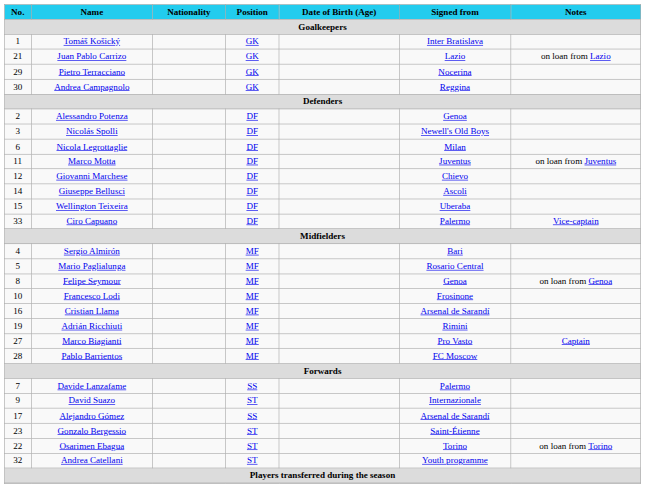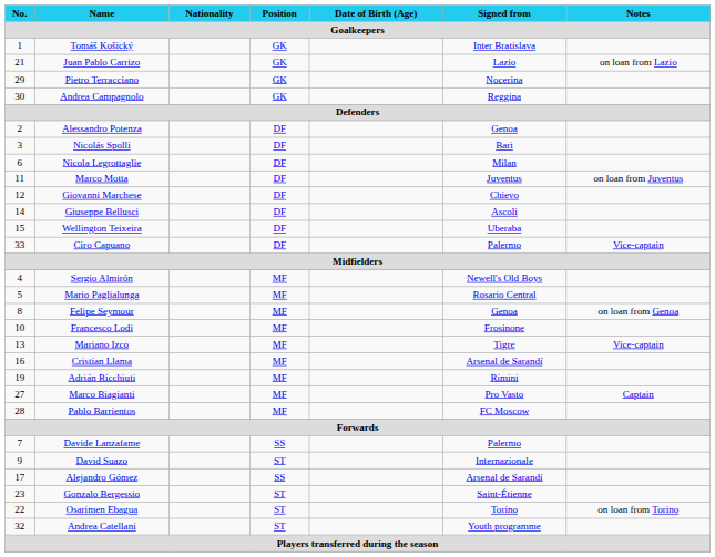 <table class="wikitable" style="text-align: center; font-size:90%" width=80%>
 <tr>
 <th style="background: #22CCEE; color:black" align=right>No.</th>
 <th style="background: #22CCEE; color:black" align=right>Name</th>
 <th style="background: #22CCEE; color:black" align=right>Nationality</th>
 <th style="background: #22CCEE; color:black" align=right>Position</th>
 <th style="background: #22CCEE; color:black" align=right>Date of Birth (Age)</th>
 <th style="background: #22CCEE; color:black" align=right>Signed from</th>
 <th style="background: #22CCEE; color:black" align=right>Notes</th>
 </tr>
 <tr>
 <th colspan=7 style="background: #DCDCDC" align=right>Goalkeepers</th>
 </tr>
 <tr>
 <td>1</td>
 <td><a href='#'>Tomáš Košický</a></td>
 <td></td>
 <td><a href='#'>GK</a></td>
 <td></td>
 <td> <a href='#'>Inter Bratislava</a></td>
 <td></td>
 </tr>
 <tr>
 <td>21</td>
 <td><a href='#'>Juan Pablo Carrizo</a></td>
 <td></td>
 <td><a href='#'>GK</a></td>
 <td></td>
 <td><a href='#'>Lazio</a></td>
 <td>on loan from <a href='#'>Lazio</a></td>
 </tr>
 <tr>
 <td>29</td>
 <td><a href='#'>Pietro Terracciano</a></td>
 <td></td>
 <td><a href='#'>GK</a></td>
 <td></td>
 <td><a href='#'>Nocerina</a></td>
 <td></td>
 </tr>
 <tr>
 <td>30</td>
 <td><a href='#'>Andrea Campagnolo</a></td>
 <td></td>
 <td><a href='#'>GK</a></td>
 <td></td>
 <td><a href='#'>Reggina</a></td>
 <td></td>
 </tr>
 <tr>
 <th colspan=7 style="background: #DCDCDC" align=right>Defenders</th>
 </tr>
 <tr>
 <td>2</td>
 <td><a href='#'>Alessandro Potenza</a></td>
 <td></td>
 <td><a href='#'>DF</a></td>
 <td></td>
 <td><a href='#'>Genoa</a></td>
 <td></td>
 </tr>
 <tr>
 <td>3</td>
 <td><a href='#'>Nicolás Spolli</a></td>
 <td></td>
 <td><a href='#'>DF</a></td>
 <td></td>
-<td> <a href='#'>Newell's Old Boys</a></td>
+<td><a href='#'>Bari</a></td>
 <td></td>
 </tr>
 <tr>
 <td>6</td>
 <td><a href='#'>Nicola Legrottaglie</a></td>
 <td></td>
 <td><a href='#'>DF</a></td>
 <td></td>
 <td><a href='#'>Milan</a></td>
 <td></td>
 </tr>
 <tr>
 <td>11</td>
 <td><a href='#'>Marco Motta</a></td>
 <td></td>
 <td><a href='#'>DF</a></td>
 <td></td>
 <td><a href='#'>Juventus</a></td>
 <td>on loan from <a href='#'>Juventus</a></td>
 </tr>
 <tr>
 <td>12</td>
 <td><a href='#'>Giovanni Marchese</a></td>
 <td></td>
 <td><a href='#'>DF</a></td>
 <td></td>
 <td><a href='#'>Chievo</a></td>
 <td></td>
 </tr>
 <tr>
 <td>14</td>
 <td><a href='#'>Giuseppe Bellusci</a></td>
 <td></td>
 <td><a href='#'>DF</a></td>
 <td></td>
 <td><a href='#'>Ascoli</a></td>
 <td></td>
 </tr>
 <tr>
 <td>15</td>
 <td><a href='#'>Wellington Teixeira</a></td>
 <td></td>
 <td><a href='#'>DF</a></td>
 <td></td>
 <td> <a href='#'>Uberaba</a></td>
 <td></td>
 </tr>
 <tr>
 <td>33</td>
 <td><a href='#'>Ciro Capuano</a></td>
 <td></td>
 <td><a href='#'>DF</a></td>
 <td></td>
 <td><a href='#'>Palermo</a></td>
 <td><a href='#'>Vice-captain</a></td>
 </tr>
 <tr>
 <th colspan=7 style="background: #DCDCDC" align=right>Midfielders</th>
 </tr>
 <tr>
 <td>4</td>
 <td><a href='#'>Sergio Almirón</a></td>
 <td></td>
 <td><a href='#'>MF</a></td>
 <td></td>
-<td><a href='#'>Bari</a></td>
+<td> <a href='#'>Newell's Old Boys</a></td>
 <td></td>
 </tr>
 <tr>
 <td>5</td>
 <td><a href='#'>Mario Paglialunga</a></td>
 <td></td>
 <td><a href='#'>MF</a></td>
 <td></td>
 <td> <a href='#'>Rosario Central</a></td>
 <td></td>
 </tr>
 <tr>
 <td>8</td>
 <td><a href='#'>Felipe Seymour</a></td>
 <td></td>
 <td><a href='#'>MF</a></td>
 <td></td>
 <td><a href='#'>Genoa</a></td>
 <td>on loan from <a href='#'>Genoa</a></td>
 </tr>
 <tr>
 <td>10</td>
 <td><a href='#'>Francesco Lodi</a></td>
 <td></td>
 <td><a href='#'>MF</a></td>
 <td></td>
 <td><a href='#'>Frosinone</a></td>
 <td></td>
+</tr>
+<tr>
+<td>13</td>
+<td><a href='#'>Mariano Izco</a></td>
+<td></td>
+<td><a href='#'>MF</a></td>
+<td></td>
+<td> <a href='#'>Tigre</a></td>
+<td><a href='#'>Vice-captain</a></td>
 </tr>
 <tr>
 <td>16</td>
 <td><a href='#'>Cristian Llama</a></td>
 <td></td>
 <td><a href='#'>MF</a></td>
 <td></td>
 <td> <a href='#'>Arsenal de Sarandí</a></td>
 <td></td>
 </tr>
 <tr>
 <td>19</td>
 <td><a href='#'>Adrián Ricchiuti</a></td>
 <td></td>
 <td><a href='#'>MF</a></td>
 <td></td>
 <td><a href='#'>Rimini</a></td>
 <td></td>
 </tr>
 <tr>
 <td>27</td>
 <td><a href='#'>Marco Biagianti</a></td>
 <td></td>
 <td><a href='#'>MF</a></td>
 <td></td>
 <td><a href='#'>Pro Vasto</a></td>
 <td><a href='#'>Captain</a></td>
 </tr>
 <tr>
 <td>28</td>
 <td><a href='#'>Pablo Barrientos</a></td>
 <td></td>
 <td><a href='#'>MF</a></td>
 <td></td>
 <td> <a href='#'>FC Moscow</a></td>
 <td></td>
 </tr>
 <tr>
 <th colspan=7 style="background: #DCDCDC" align=right>Forwards</th>
 </tr>
 <tr>
 <td>7</td>
 <td><a href='#'>Davide Lanzafame</a></td>
 <td></td>
 <td><a href='#'>SS</a></td>
 <td></td>
 <td><a href='#'>Palermo</a></td>
 <td></td>
 </tr>
 <tr>
 <td>9</td>
 <td><a href='#'>David Suazo</a></td>
 <td></td>
 <td><a href='#'>ST</a></td>
 <td></td>
 <td><a href='#'>Internazionale</a></td>
 <td></td>
 </tr>
 <tr>
 <td>17</td>
 <td><a href='#'>Alejandro Gómez</a></td>
 <td></td>
 <td><a href='#'>SS</a></td>
 <td></td>
 <td> <a href='#'>Arsenal de Sarandí</a></td>
 <td></td>
 </tr>
 <tr>
 <td>23</td>
 <td><a href='#'>Gonzalo Bergessio</a></td>
 <td></td>
 <td><a href='#'>ST</a></td>
 <td></td>
 <td> <a href='#'>Saint-Étienne</a></td>
 <td></td>
 </tr>
 <tr>
 <td>22</td>
 <td><a href='#'>Osarimen Ebagua</a></td>
 <td></td>
 <td><a href='#'>ST</a></td>
 <td></td>
 <td><a href='#'>Torino</a></td>
 <td>on loan from <a href='#'>Torino</a></td>
 </tr>
 <tr>
 <td>32</td>
 <td><a href='#'>Andrea Catellani</a></td>
 <td></td>
 <td><a href='#'>ST</a></td>
 <td></td>
 <td><a href='#'>Youth programme</a></td>
 <td></td>
 </tr>
 <tr>
 <th colspan="7"  style="background:#dcdcdc;">Players transferred during the season</th>
 </tr>
 <tr>
 </tr>
 <tr>
 </tr>
 </table>
